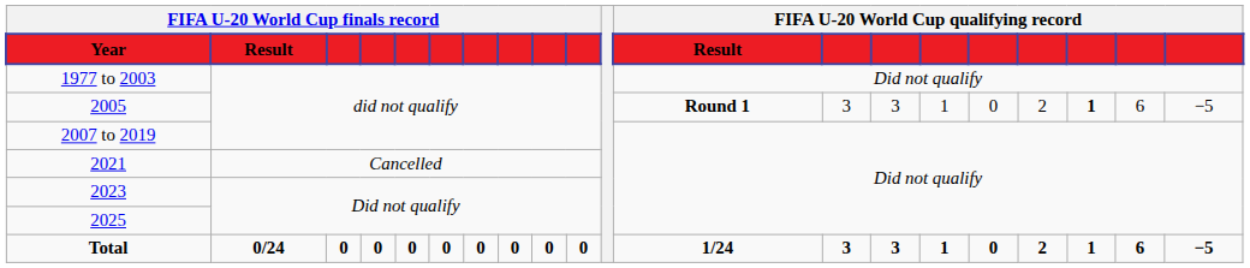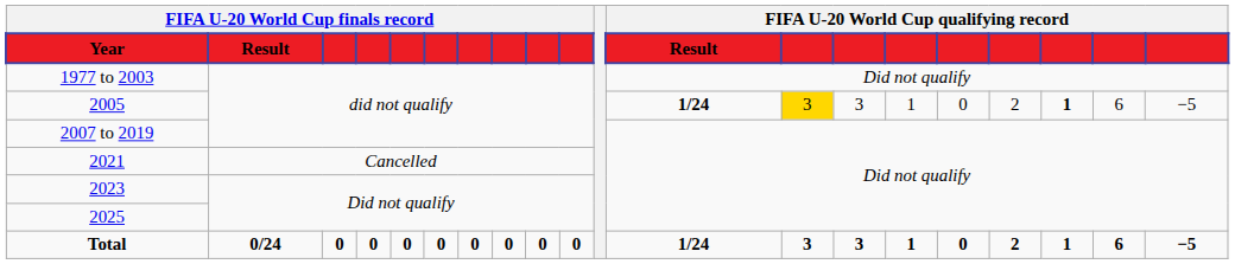 <table Class = "wikitable" style = "text-align: center; width:70%;">
 <tr>
 <th colspan=10><a href='#'>FIFA U-20 World Cup finals record</a></th>
 <th style="width:1%;" rowspan="27"></th>
 <th colspan=9>FIFA U-20 World Cup qualifying record</th>
 </tr>
 <tr>
 <th style="background:#ED1C24;border: 2px solid #3F43A4;"><span>Year</span></th>
 <th style="background:#ED1C24;border: 2px solid #3F43A4;"><span>Result</span></th>
 <th style="background:#ED1C24;border: 2px solid #3F43A4;"><span></span></th>
 <th style="background:#ED1C24;border: 2px solid #3F43A4;"><span></span></th>
 <th style="background:#ED1C24;border: 2px solid #3F43A4;"><span></span></th>
 <th style="background:#ED1C24;border: 2px solid #3F43A4;"><span></span></th>
 <th style="background:#ED1C24;border: 2px solid #3F43A4;"><span></span></th>
 <th style="background:#ED1C24;border: 2px solid #3F43A4;"><span></span></th>
 <th style="background:#ED1C24;border: 2px solid #3F43A4;"><span></span></th>
 <th style="background:#ED1C24;border: 2px solid #3F43A4;"><span></span></th>
 <th style="background:#ED1C24;border: 2px solid #3F43A4;"><span>Result</span></th>
 <th style="background:#ED1C24;border: 2px solid #3F43A4;"><span></span></th>
 <th style="background:#ED1C24;border: 2px solid #3F43A4;"><span></span></th>
 <th style="background:#ED1C24;border: 2px solid #3F43A4;"><span></span></th>
 <th style="background:#ED1C24;border: 2px solid #3F43A4;"><span></span></th>
 <th style="background:#ED1C24;border: 2px solid #3F43A4;"><span></span></th>
 <th style="background:#ED1C24;border: 2px solid #3F43A4;"><span></span></th>
 <th style="background:#ED1C24;border: 2px solid #3F43A4;"><span></span></th>
 <th style="background:#ED1C24;border: 2px solid #3F43A4;"><span></span></th>
 </tr>
 <tr>
 <td> <a href='#'>1977</a> to  <a href='#'>2003</a></td>
 <td colspan="9" rowspan=3><em>did not qualify</em></td>
 <td colspan=9><em>Did not qualify</em></td>
 </tr>
 <tr>
 <td> <a href='#'>2005</a></td>
-<td><strong>Round 1</strong></td>
-<td>3</td>
+<td><strong>1/24</strong></td>
+<td style="background: gold;">3</td>
 <td>3</td>
 <td>1</td>
 <td>0</td>
 <td>2</td>
 <td><strong>1</strong></td>
 <td>6</td>
 <td>−5</td>
 </tr>
 <tr>
 <td> <a href='#'>2007</a> to  <a href='#'>2019</a></td>
 <td colspan=9 rowspan = 4><em>Did not qualify</em></td>
 </tr>
 <tr>
 <td> <a href='#'>2021</a></td>
 <td colspan="9"><em>Cancelled</em></td>
 </tr>
 <tr>
 <td> <a href='#'>2023</a></td>
 <td colspan="9" rowspan=2><em>Did not qualify</em></td>
 </tr>
 <tr>
 <td> <a href='#'>2025</a></td>
 </tr>
 <tr>
 <td><strong>Total</strong></td>
 <td><strong>0/24</strong></td>
 <td><strong>0</strong></td>
 <td><strong>0</strong></td>
 <td><strong>0</strong></td>
 <td><strong>0</strong></td>
 <td><strong>0</strong></td>
 <td><strong>0</strong></td>
 <td><strong>0</strong></td>
 <td><strong>0</strong></td>
 <td><strong>1/24</strong></td>
 <td><strong>3</strong></td>
 <td><strong>3</strong></td>
 <td><strong>1</strong></td>
 <td><strong>0</strong></td>
 <td><strong>2</strong></td>
 <td><strong>1</strong></td>
 <td><strong>6</strong></td>
 <td><strong>−5</strong></td>
 </tr>
 </table>
